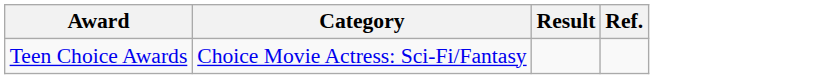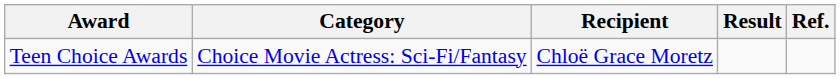 <table class="wikitable sortable">
 <tr>
 <th>Award</th>
 <th>Category</th>
+<th>Recipient</th>
 <th>Result</th>
 <th>Ref.</th>
 </tr>
 <tr>
 <td><a href='#'>Teen Choice Awards</a></td>
 <td><a href='#'>Choice Movie Actress: Sci-Fi/Fantasy</a></td>
+<td><a href='#'>Chloë Grace Moretz</a></td>
 <td></td>
 <td></td>
 </tr>
 </table>
